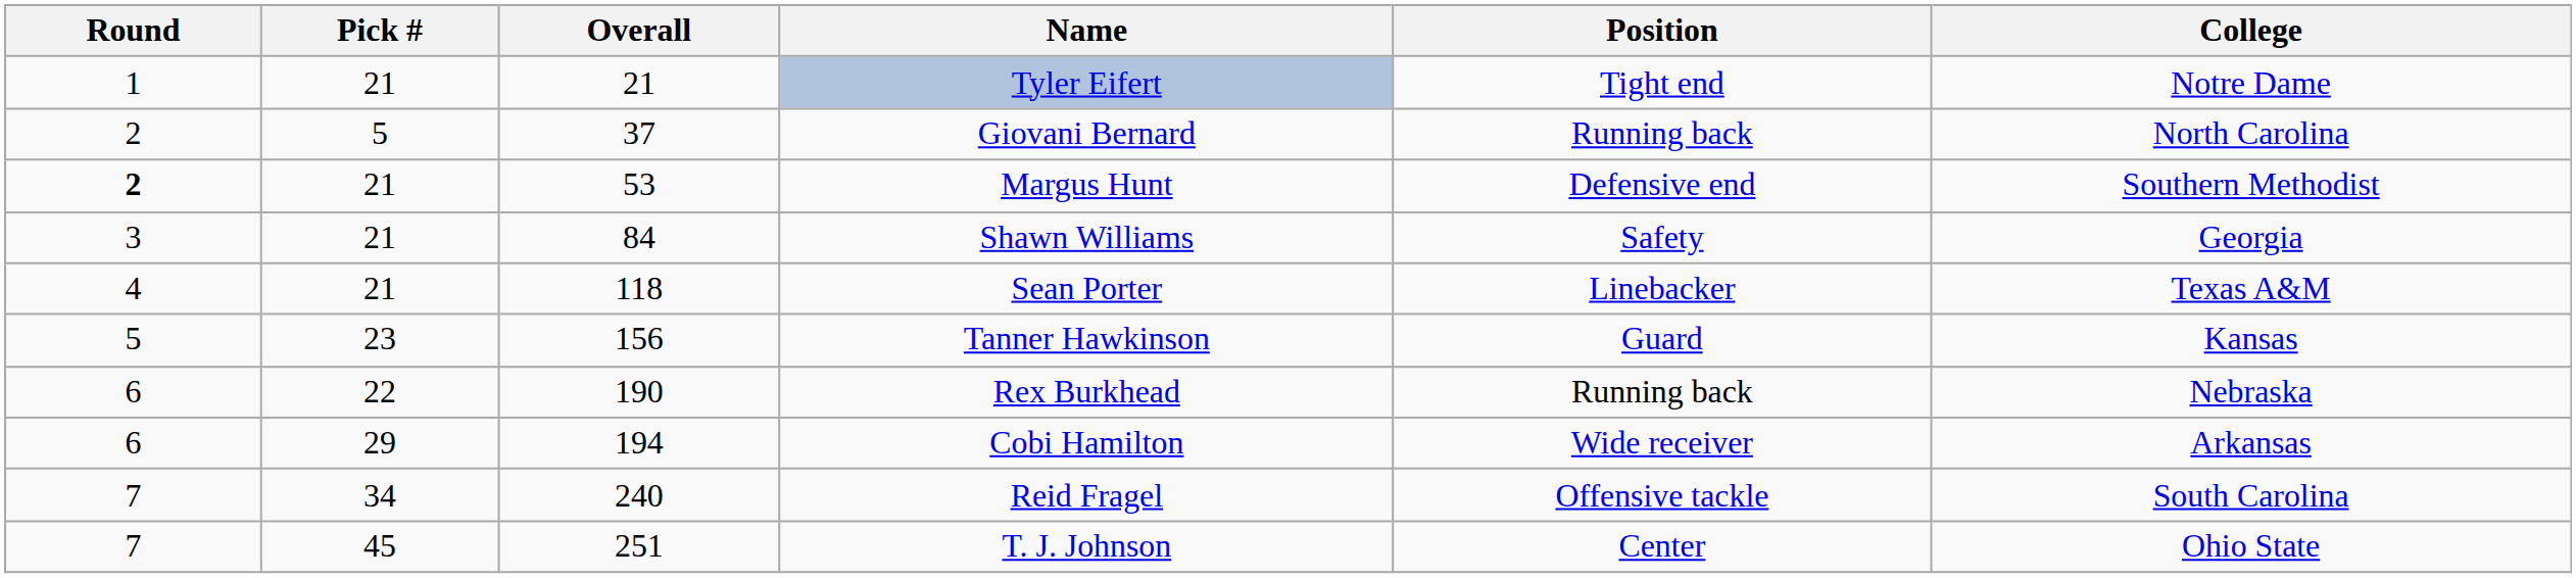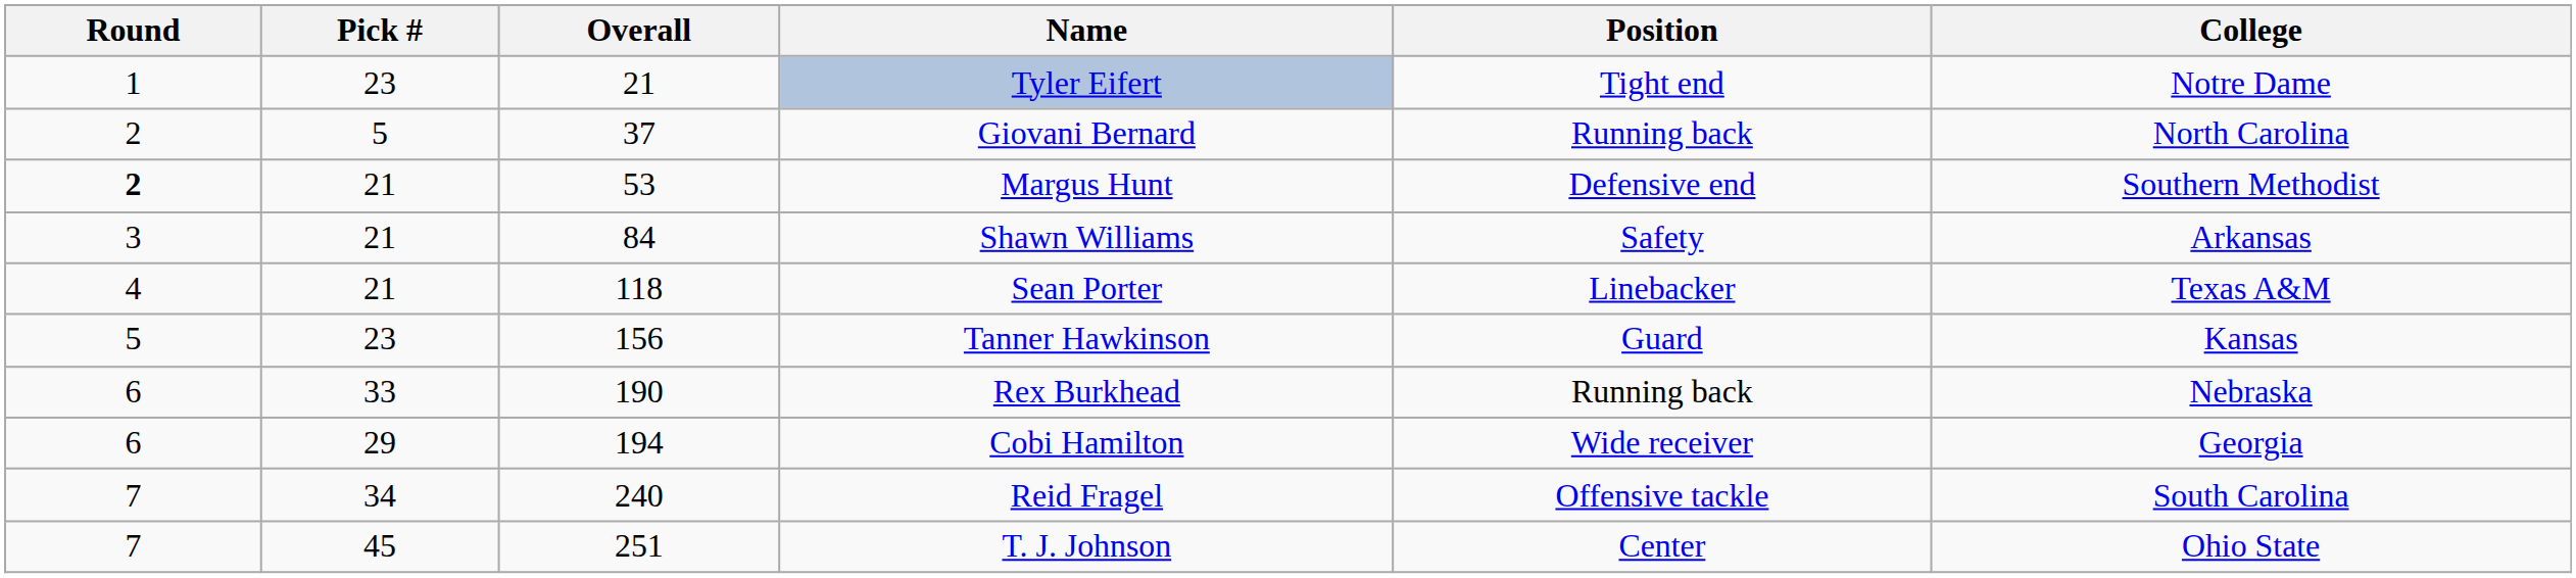 <table class="wikitable sortable sortable" style="width: 100%; text-align:center">
 <tr>
 <th>Round</th>
 <th>Pick #</th>
 <th>Overall</th>
 <th>Name</th>
 <th>Position</th>
 <th>College</th>
 </tr>
 <tr>
 <td>1</td>
-<td>21</td>
+<td>23</td>
 <td>21</td>
 <td bgcolor=lightsteelblue><a href='#'>Tyler Eifert</a></td>
 <td><a href='#'>Tight end</a></td>
 <td><a href='#'>Notre Dame</a></td>
 </tr>
 <tr>
 <td>2</td>
 <td>5</td>
 <td>37</td>
 <td><a href='#'>Giovani Bernard</a></td>
 <td><a href='#'>Running back</a></td>
 <td><a href='#'>North Carolina</a></td>
 </tr>
 <tr>
 <td><strong>2</strong></td>
 <td>21</td>
 <td>53</td>
 <td><a href='#'>Margus Hunt</a></td>
 <td><a href='#'>Defensive end</a></td>
 <td><a href='#'>Southern Methodist</a></td>
 </tr>
 <tr>
 <td>3</td>
 <td>21</td>
 <td>84</td>
 <td><a href='#'>Shawn Williams</a></td>
 <td><a href='#'>Safety</a></td>
-<td><a href='#'>Georgia</a></td>
+<td><a href='#'>Arkansas</a></td>
 </tr>
 <tr>
 <td>4</td>
 <td>21</td>
 <td>118</td>
 <td><a href='#'>Sean Porter</a></td>
 <td><a href='#'>Linebacker</a></td>
 <td><a href='#'>Texas A&M</a></td>
 </tr>
 <tr>
 <td>5</td>
 <td>23</td>
 <td>156</td>
 <td><a href='#'>Tanner Hawkinson</a></td>
 <td><a href='#'>Guard</a></td>
 <td><a href='#'>Kansas</a></td>
 </tr>
 <tr>
 <td>6</td>
-<td>22</td>
+<td>33</td>
 <td>190</td>
 <td><a href='#'>Rex Burkhead</a></td>
 <td>Running back</td>
 <td><a href='#'>Nebraska</a></td>
 </tr>
 <tr>
 <td>6</td>
 <td>29</td>
 <td>194</td>
 <td><a href='#'>Cobi Hamilton</a></td>
 <td><a href='#'>Wide receiver</a></td>
-<td><a href='#'>Arkansas</a></td>
+<td><a href='#'>Georgia</a></td>
 </tr>
 <tr>
 <td>7</td>
 <td>34</td>
 <td>240</td>
 <td><a href='#'>Reid Fragel</a></td>
 <td><a href='#'>Offensive tackle</a></td>
 <td><a href='#'>South Carolina</a></td>
 </tr>
 <tr>
 <td>7</td>
 <td>45</td>
 <td>251</td>
 <td><a href='#'>T. J. Johnson</a></td>
 <td><a href='#'>Center</a></td>
 <td><a href='#'>Ohio State</a></td>
 </tr>
 </table>
